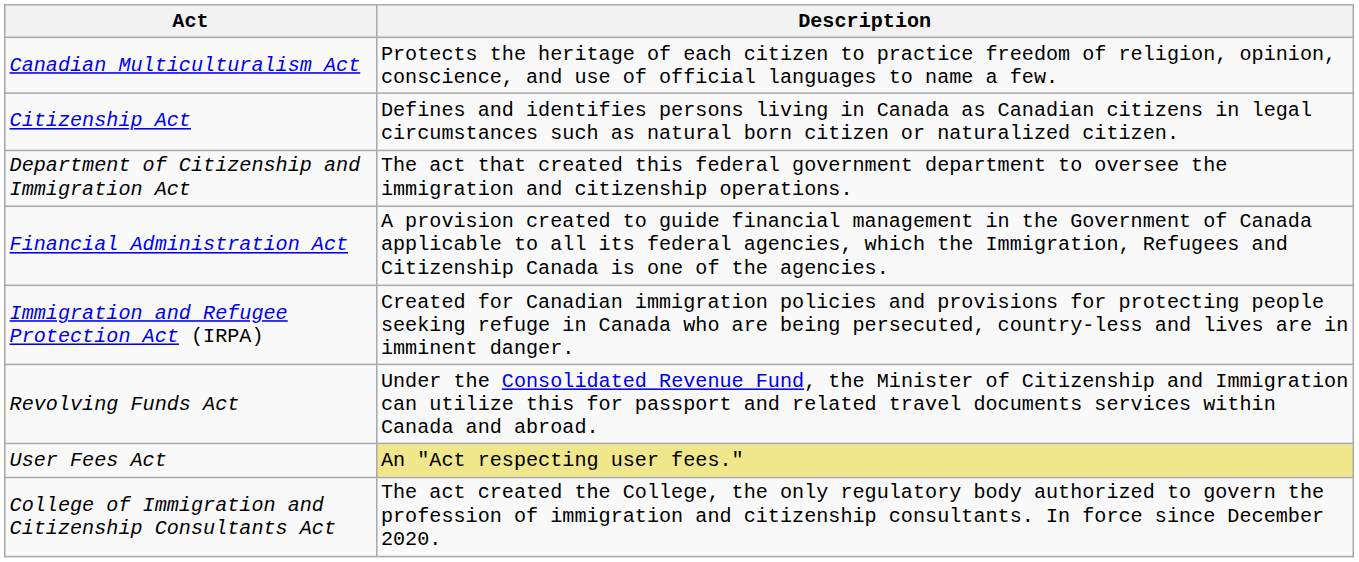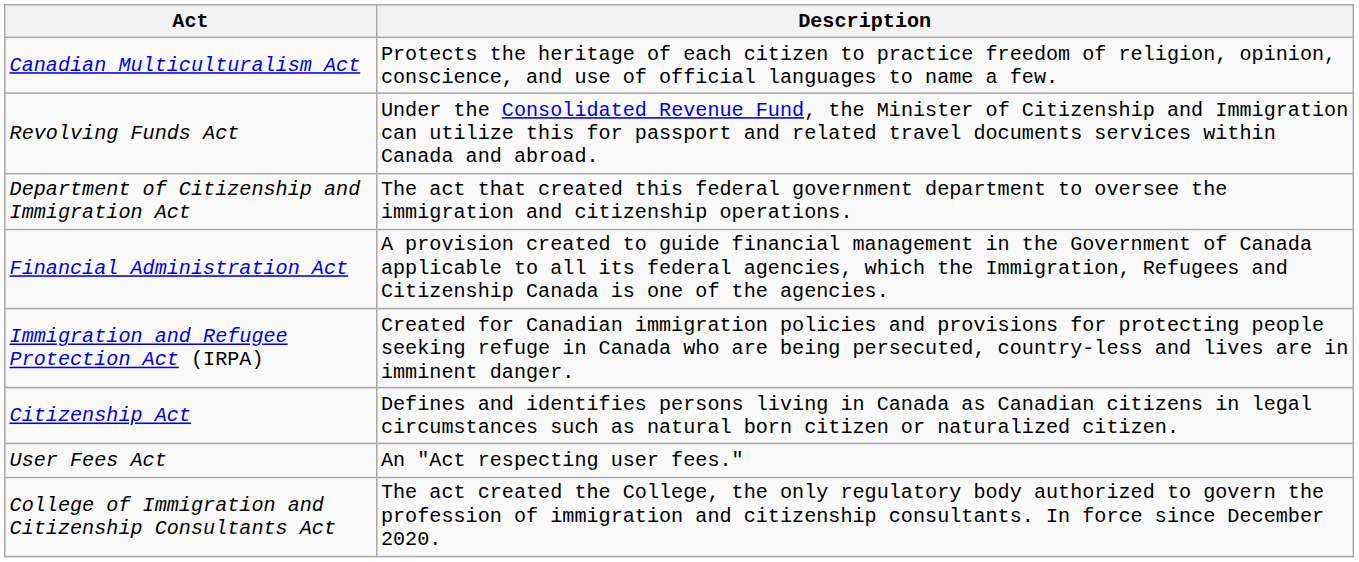 <table class="wikitable">
 <tr>
 <th>Act</th>
 <th>Description</th>
 </tr>
 <tr>
 <td><em><a href='#'>Canadian Multiculturalism Act</a></em></td>
 <td>Protects the heritage of each citizen to practice freedom of religion, opinion, conscience, and use of official languages to name a few.</td>
 </tr>
 <tr>
-<td><em><a href='#'>Citizenship Act</a></em></td>
-<td>Defines and identifies persons living in Canada as Canadian citizens in legal circumstances such as natural born citizen or naturalized citizen.</td>
+<td><em>Revolving Funds Act</em></td>
+<td>Under the <a href='#'>Consolidated Revenue Fund</a>, the Minister of Citizenship and Immigration can utilize this for passport and related travel documents services within Canada and abroad.</td>
 </tr>
 <tr>
 <td><em>Department of Citizenship and Immigration Act</em></td>
 <td>The act that created this federal government department to oversee the immigration and citizenship operations.</td>
 </tr>
 <tr>
 <td><em><a href='#'>Financial Administration Act</a></em></td>
 <td>A provision created to guide financial management in the Government of Canada applicable to all its federal agencies, which the Immigration, Refugees and Citizenship Canada is one of the agencies.</td>
 </tr>
 <tr>
 <td><em><a href='#'>Immigration and Refugee Protection Act</a></em> (IRPA)</td>
 <td>Created for Canadian immigration policies and provisions for protecting people seeking refuge in Canada who are being persecuted, country-less and lives are in imminent danger.</td>
 </tr>
 <tr>
-<td><em>Revolving Funds Act</em></td>
-<td>Under the <a href='#'>Consolidated Revenue Fund</a>, the Minister of Citizenship and Immigration can utilize this for passport and related travel documents services within Canada and abroad.</td>
+<td><em><a href='#'>Citizenship Act</a></em></td>
+<td>Defines and identifies persons living in Canada as Canadian citizens in legal circumstances such as natural born citizen or naturalized citizen.</td>
 </tr>
 <tr>
 <td><em>User Fees Act</em></td>
-<td style="background: khaki;">An "Act respecting user fees."</td>
+<td>An "Act respecting user fees."</td>
 </tr>
 <tr>
 <td><em>College of Immigration and Citizenship Consultants Act</em></td>
 <td>The act created the College, the only regulatory body authorized to govern the profession of immigration and citizenship consultants. In force since December 2020.</td>
 </tr>
 </table>
